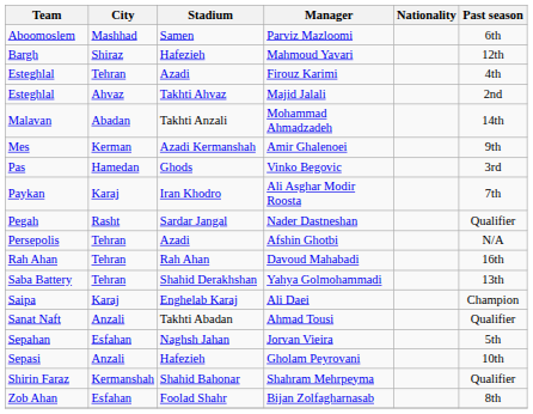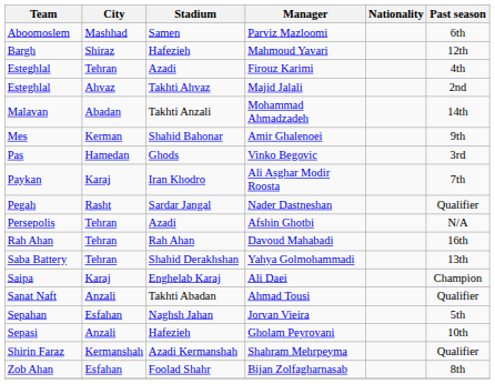 <table class="wikitable" style="text-align: Left;">
 <tr>
 <th width=100>Team</th>
 <th width=55>City</th>
 <th width=130>Stadium</th>
 <th width=160>Manager</th>
 <th width=70>Nationality</th>
 <th width=80>Past season</th>
 </tr>
 <tr>
 <td align="left"><a href='#'>Aboomoslem</a></td>
 <td><a href='#'>Mashhad</a></td>
 <td><a href='#'>Samen</a></td>
 <td><a href='#'>Parviz Mazloomi</a></td>
 <td></td>
 <td align="Center">6th</td>
 </tr>
 <tr>
 <td align="left"><a href='#'>Bargh</a></td>
 <td><a href='#'>Shiraz</a></td>
 <td><a href='#'>Hafezieh</a></td>
 <td><a href='#'>Mahmoud Yavari</a></td>
 <td></td>
 <td align="Center">12th</td>
 </tr>
 <tr>
 <td align="left"><a href='#'>Esteghlal</a></td>
 <td><a href='#'>Tehran</a></td>
 <td><a href='#'>Azadi</a></td>
 <td><a href='#'>Firouz Karimi</a></td>
 <td></td>
 <td align="Center">4th</td>
 </tr>
 <tr>
 <td align="left"><a href='#'>Esteghlal</a></td>
 <td><a href='#'>Ahvaz</a></td>
 <td><a href='#'>Takhti Ahvaz</a></td>
 <td><a href='#'>Majid Jalali</a></td>
 <td></td>
 <td align="Center">2nd</td>
 </tr>
 <tr>
 <td align="left"><a href='#'>Malavan</a></td>
 <td><a href='#'>Abadan</a></td>
 <td>Takhti Anzali</td>
 <td><a href='#'>Mohammad Ahmadzadeh</a></td>
 <td></td>
 <td align="Center">14th</td>
 </tr>
 <tr>
 <td align="left"><a href='#'>Mes</a></td>
 <td><a href='#'>Kerman</a></td>
-<td><a href='#'>Azadi Kermanshah</a></td>
+<td><a href='#'>Shahid Bahonar</a></td>
 <td><a href='#'>Amir Ghalenoei</a></td>
 <td></td>
 <td align="Center">9th</td>
 </tr>
 <tr>
 <td align="left"><a href='#'>Pas</a></td>
 <td><a href='#'>Hamedan</a></td>
 <td><a href='#'>Ghods</a></td>
 <td><a href='#'>Vinko Begovic</a></td>
 <td></td>
 <td align="Center">3rd</td>
 </tr>
 <tr>
 <td align="left"><a href='#'>Paykan</a></td>
 <td><a href='#'>Karaj</a></td>
 <td><a href='#'>Iran Khodro</a></td>
 <td><a href='#'>Ali Asghar Modir Roosta</a></td>
 <td></td>
 <td align="Center">7th</td>
 </tr>
 <tr>
 <td align="left"><a href='#'>Pegah</a></td>
 <td><a href='#'>Rasht</a></td>
 <td><a href='#'>Sardar Jangal</a></td>
 <td><a href='#'>Nader Dastneshan</a></td>
 <td></td>
 <td align="Center">Qualifier</td>
 </tr>
 <tr>
 <td align="left"><a href='#'>Persepolis</a></td>
 <td><a href='#'>Tehran</a></td>
 <td><a href='#'>Azadi</a></td>
 <td><a href='#'>Afshin Ghotbi</a></td>
 <td> </td>
 <td align="Center">N/A</td>
 </tr>
 <tr>
 <td align="left"><a href='#'>Rah Ahan</a></td>
 <td><a href='#'>Tehran</a></td>
 <td><a href='#'>Rah Ahan</a></td>
 <td><a href='#'>Davoud Mahabadi</a></td>
 <td></td>
 <td align="Center">16th</td>
 </tr>
 <tr>
 <td align="left"><a href='#'>Saba Battery</a></td>
 <td><a href='#'>Tehran</a></td>
 <td><a href='#'>Shahid Derakhshan</a></td>
 <td><a href='#'>Yahya Golmohammadi</a></td>
 <td></td>
 <td align="Center">13th</td>
 </tr>
 <tr>
 <td align="left"><a href='#'>Saipa</a></td>
 <td><a href='#'>Karaj</a></td>
 <td><a href='#'>Enghelab Karaj</a></td>
 <td><a href='#'>Ali Daei</a></td>
 <td></td>
 <td align="Center">Champion</td>
 </tr>
 <tr>
 <td align="left"><a href='#'>Sanat Naft</a></td>
 <td><a href='#'>Anzali</a></td>
 <td>Takhti Abadan</td>
 <td><a href='#'>Ahmad Tousi</a></td>
 <td> </td>
 <td align="Center">Qualifier</td>
 </tr>
 <tr>
 <td align="left"><a href='#'>Sepahan</a></td>
 <td><a href='#'>Esfahan</a></td>
 <td><a href='#'>Naghsh Jahan</a></td>
 <td><a href='#'>Jorvan Vieira</a></td>
 <td> </td>
 <td align="Center">5th</td>
 </tr>
 <tr>
 <td align="left"><a href='#'>Sepasi</a></td>
 <td><a href='#'>Anzali</a></td>
 <td><a href='#'>Hafezieh</a></td>
 <td><a href='#'>Gholam Peyrovani</a></td>
 <td></td>
 <td align="Center">10th</td>
 </tr>
 <tr>
 <td align="left"><a href='#'>Shirin Faraz</a></td>
 <td><a href='#'>Kermanshah</a></td>
-<td><a href='#'>Shahid Bahonar</a></td>
+<td><a href='#'>Azadi Kermanshah</a></td>
 <td><a href='#'>Shahram Mehrpeyma</a></td>
 <td></td>
 <td align="Center">Qualifier</td>
 </tr>
 <tr>
 <td align="left"><a href='#'>Zob Ahan</a></td>
 <td><a href='#'>Esfahan</a></td>
 <td><a href='#'>Foolad Shahr</a></td>
 <td><a href='#'>Bijan Zolfagharnasab</a></td>
 <td></td>
 <td align="Center">8th</td>
 </tr>
 <tr>
 </tr>
 </table>
